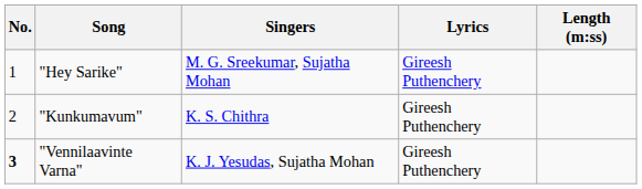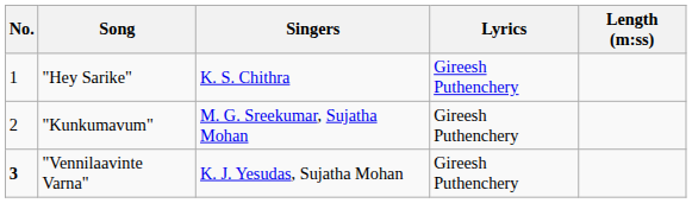 <table class="wikitable" style="font-size:95%;">
 <tr>
 <th>No.</th>
 <th>Song</th>
 <th>Singers</th>
 <th>Lyrics</th>
 <th>Length (m:ss)</th>
 </tr>
 <tr>
 <td>1</td>
 <td>"Hey Sarike"</td>
-<td><a href='#'>M. G. Sreekumar</a>, <a href='#'>Sujatha Mohan</a></td>
+<td><a href='#'>K. S. Chithra</a></td>
 <td><a href='#'>Gireesh Puthenchery</a></td>
 <td></td>
 </tr>
 <tr>
 <td>2</td>
 <td>"Kunkumavum"</td>
-<td><a href='#'>K. S. Chithra</a></td>
+<td><a href='#'>M. G. Sreekumar</a>, <a href='#'>Sujatha Mohan</a></td>
 <td>Gireesh Puthenchery</td>
 <td></td>
 </tr>
 <tr>
 <td><strong>3</strong></td>
 <td>"Vennilaavinte Varna"</td>
 <td><a href='#'>K. J. Yesudas</a>, Sujatha Mohan</td>
 <td>Gireesh Puthenchery</td>
 <td></td>
 </tr>
 </table>
